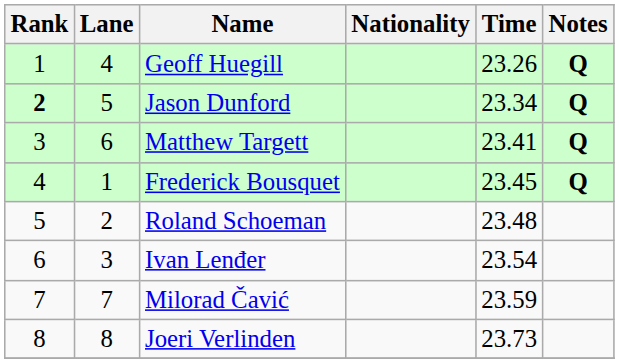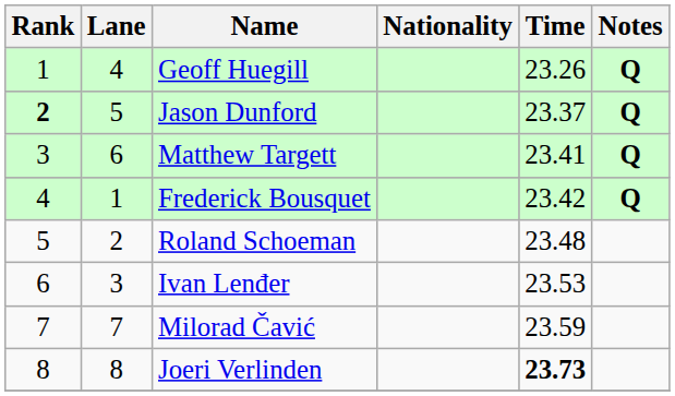 <table class="wikitable sortable" style="text-align:center">
 <tr>
 <th>Rank</th>
 <th>Lane</th>
 <th>Name</th>
 <th>Nationality</th>
 <th>Time</th>
 <th>Notes</th>
 </tr>
 <tr bgcolor=ccffcc>
 <td>1</td>
 <td>4</td>
 <td align=left><a href='#'>Geoff Huegill</a></td>
 <td align=left></td>
 <td>23.26</td>
 <td><strong>Q</strong></td>
 </tr>
 <tr bgcolor=ccffcc>
 <td><strong>2</strong></td>
 <td>5</td>
 <td align=left><a href='#'>Jason Dunford</a></td>
 <td align=left></td>
-<td>23.34</td>
+<td>23.37</td>
 <td><strong>Q</strong></td>
 </tr>
 <tr bgcolor=ccffcc>
 <td>3</td>
 <td>6</td>
 <td align=left><a href='#'>Matthew Targett</a></td>
 <td align=left></td>
 <td>23.41</td>
 <td><strong>Q</strong></td>
 </tr>
 <tr bgcolor=ccffcc>
 <td>4</td>
 <td>1</td>
 <td align=left><a href='#'>Frederick Bousquet</a></td>
 <td align=left></td>
-<td>23.45</td>
+<td>23.42</td>
 <td><strong>Q</strong></td>
 </tr>
 <tr>
 <td>5</td>
 <td>2</td>
 <td align=left><a href='#'>Roland Schoeman</a></td>
 <td align=left></td>
 <td>23.48</td>
 <td></td>
 </tr>
 <tr>
 <td>6</td>
 <td>3</td>
 <td align=left><a href='#'>Ivan Lenđer</a></td>
 <td align=left></td>
-<td>23.54</td>
+<td>23.53</td>
 <td></td>
 </tr>
 <tr>
 <td>7</td>
 <td>7</td>
 <td align=left><a href='#'>Milorad Čavić</a></td>
 <td align=left></td>
 <td>23.59</td>
 <td></td>
 </tr>
 <tr>
 <td>8</td>
 <td>8</td>
 <td align=left><a href='#'>Joeri Verlinden</a></td>
 <td align=left></td>
-<td>23.73</td>
+<td><strong>23.73</strong></td>
 <td></td>
 </tr>
 <tr>
 </tr>
 </table>
